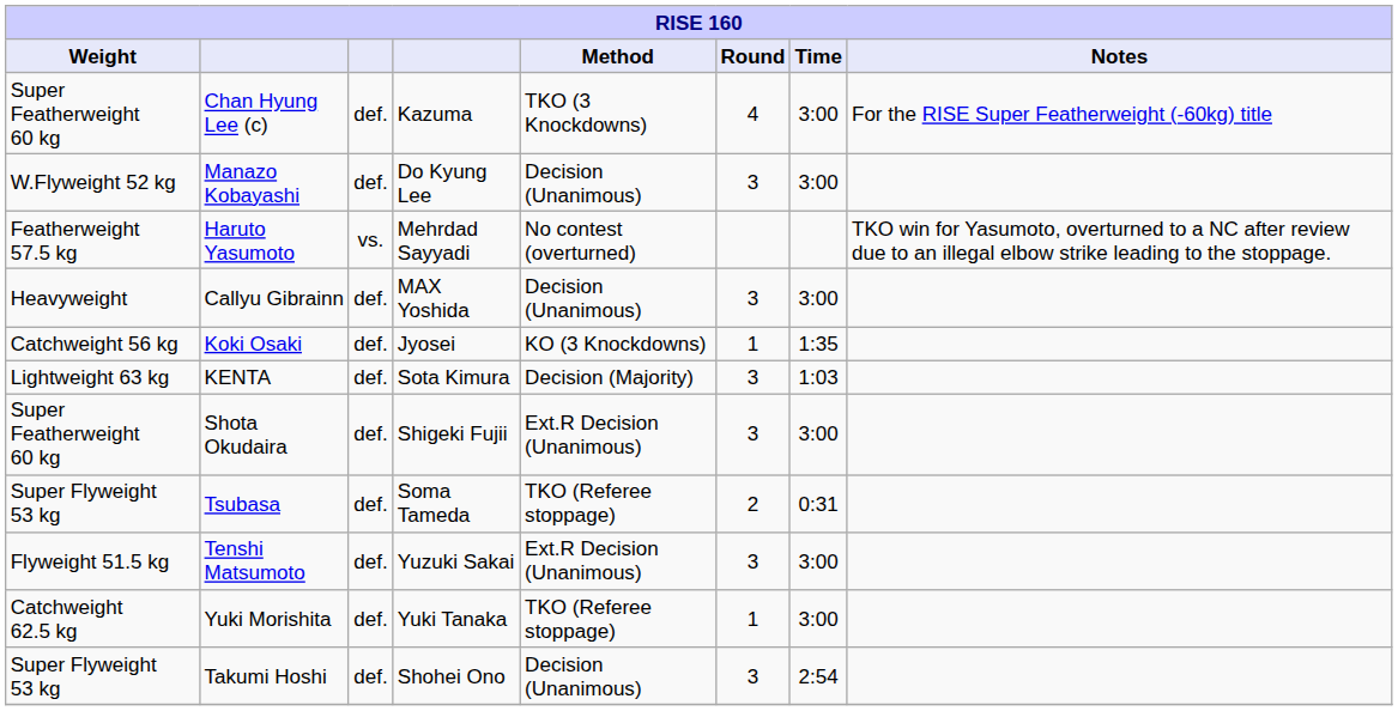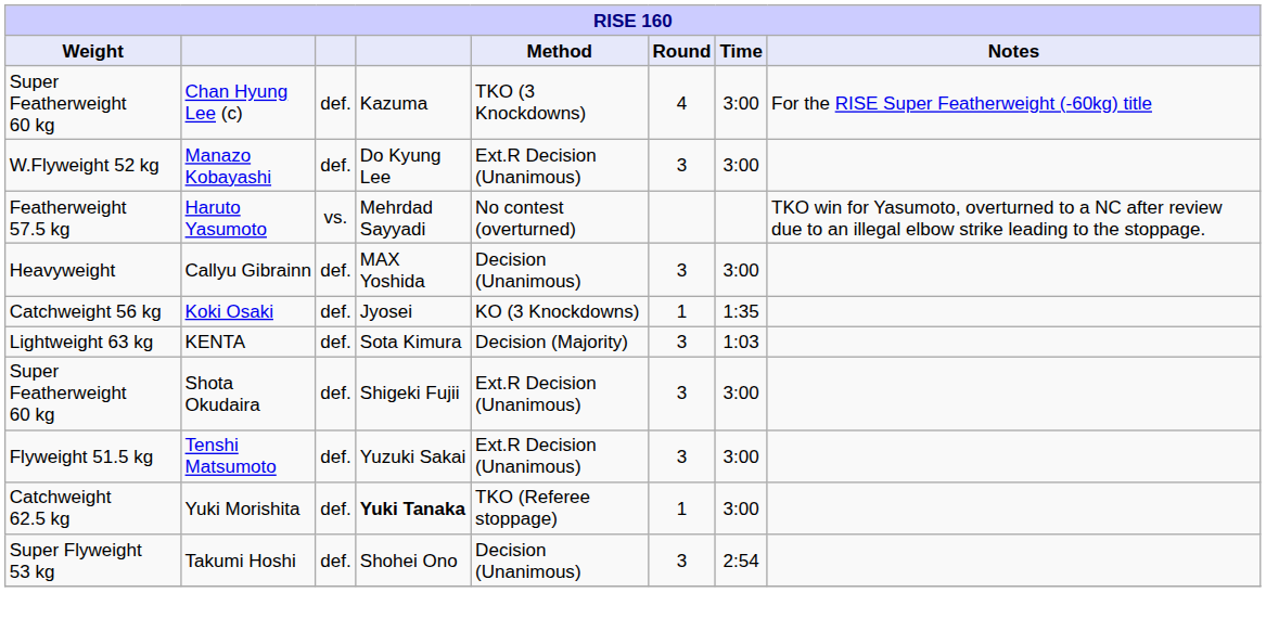 <table class="wikitable" style="font-size: 80%;">
 <tr>
 <th colspan="8" style="background-color: #ccf; color: #000080; text-align: center;"><strong>RISE 160</strong></th>
 </tr>
 <tr>
 <th colspan="1" style="background-color: #E6E8FA; color: #000000; text-align: center;">Weight</th>
 <th colspan="1" style="background-color: #E6E8FA; color: #000000; text-align: center;"></th>
 <th colspan="1" style="background-color: #E6E8FA; color: #000000; text-align: center;"></th>
 <th colspan="1" style="background-color: #E6E8FA; color: #000000; text-align: center;"></th>
 <th colspan="1" style="background-color: #E6E8FA; color: #000000; text-align: center;">Method</th>
 <th colspan="1" style="background-color: #E6E8FA; color: #000000; text-align: center;">Round</th>
 <th colspan="1" style="background-color: #E6E8FA; color: #000000; text-align: center;">Time</th>
 <th colspan="1" style="background-color: #E6E8FA; color: #000000; text-align: center;">Notes</th>
 </tr>
 <tr>
 <td>Super Featherweight 60 kg</td>
 <td> <a href='#'>Chan Hyung Lee</a> (c)</td>
 <td align=center>def.</td>
 <td> Kazuma</td>
 <td>TKO (3 Knockdowns)</td>
 <td align=center>4</td>
 <td align=center>3:00</td>
 <td>For the <a href='#'>RISE Super Featherweight (-60kg) title</a></td>
 </tr>
 <tr>
 <td>W.Flyweight 52 kg</td>
 <td> <a href='#'>Manazo Kobayashi</a></td>
 <td align=center>def.</td>
 <td> Do Kyung Lee</td>
-<td>Decision (Unanimous)</td>
+<td>Ext.R Decision (Unanimous)</td>
 <td align=center>3</td>
 <td align=center>3:00</td>
 <td></td>
 </tr>
 <tr>
 <td>Featherweight 57.5 kg</td>
 <td> <a href='#'>Haruto Yasumoto</a></td>
 <td align=center>vs.</td>
 <td> Mehrdad Sayyadi</td>
 <td>No contest (overturned)</td>
 <td align=center></td>
 <td align=center></td>
 <td>TKO win for Yasumoto, overturned to a NC after review due to an illegal elbow strike leading to the stoppage.</td>
 </tr>
 <tr>
 <td>Heavyweight</td>
 <td>  Callyu Gibrainn</td>
 <td align=center>def.</td>
 <td> MAX Yoshida</td>
 <td>Decision (Unanimous)</td>
 <td align=center>3</td>
 <td align=center>3:00</td>
 <td></td>
 </tr>
 <tr>
 <td>Catchweight 56 kg</td>
 <td> <a href='#'>Koki Osaki</a></td>
 <td align=center>def.</td>
 <td> Jyosei</td>
 <td>KO (3 Knockdowns)</td>
 <td align=center>1</td>
 <td align=center>1:35</td>
 <td></td>
 </tr>
 <tr>
 <td>Lightweight 63 kg</td>
 <td> KENTA</td>
 <td align=center>def.</td>
 <td> Sota Kimura</td>
 <td>Decision (Majority)</td>
 <td align=center>3</td>
 <td align=center>1:03</td>
 <td></td>
 </tr>
 <tr>
 <td>Super Featherweight 60 kg</td>
 <td> Shota Okudaira</td>
 <td align=center>def.</td>
 <td> Shigeki Fujii</td>
 <td>Ext.R Decision (Unanimous)</td>
 <td align=center>3</td>
 <td align=center>3:00</td>
 <td></td>
 </tr>
 <tr>
-<td>Super Flyweight 53 kg</td>
-<td> <a href='#'>Tsubasa</a></td>
-<td align=center>def.</td>
-<td> Soma Tameda</td>
-<td>TKO (Referee stoppage)</td>
-<td align=center>2</td>
-<td align=center>0:31</td>
-<td></td>
-</tr>
-<tr>
 <td>Flyweight 51.5 kg</td>
 <td> <a href='#'>Tenshi Matsumoto</a></td>
 <td align=center>def.</td>
 <td> Yuzuki Sakai</td>
 <td>Ext.R Decision (Unanimous)</td>
 <td align=center>3</td>
 <td align=center>3:00</td>
 <td></td>
 </tr>
 <tr>
 <td>Catchweight 62.5 kg</td>
 <td> Yuki Morishita</td>
 <td align=center>def.</td>
-<td> Yuki Tanaka</td>
+<td><strong> Yuki Tanaka</strong></td>
 <td>TKO (Referee stoppage)</td>
 <td align=center>1</td>
 <td align=center>3:00</td>
 <td></td>
 </tr>
 <tr>
 <td>Super Flyweight 53 kg</td>
 <td> Takumi Hoshi</td>
 <td align=center>def.</td>
 <td> Shohei Ono</td>
 <td>Decision (Unanimous)</td>
 <td align=center>3</td>
 <td align=center>2:54</td>
 <td></td>
 </tr>
 <tr>
 </tr>
 </table>
